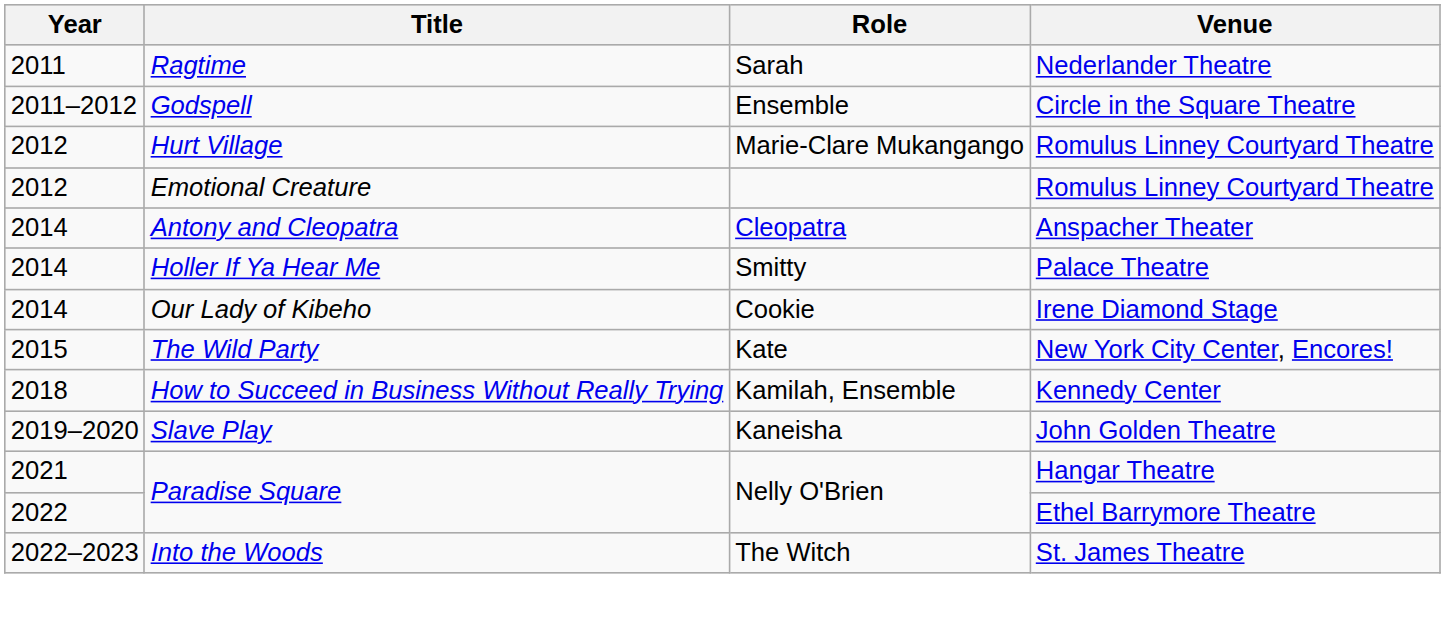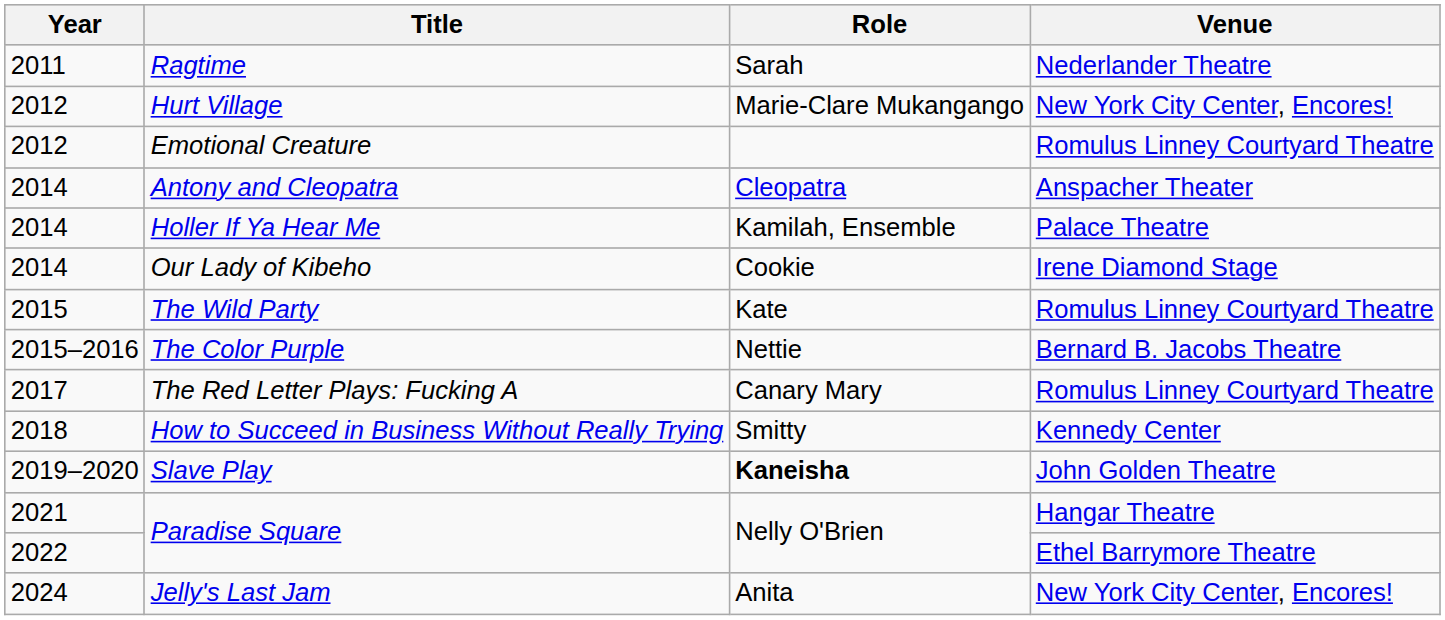 <table class="wikitable sortable">
 <tr>
 <th>Year</th>
 <th>Title</th>
 <th>Role</th>
 <th class="unsortable">Venue</th>
 </tr>
 <tr>
 <td>2011</td>
 <td><a href='#'><em>Ragtime</em></a></td>
 <td>Sarah</td>
 <td><a href='#'>Nederlander Theatre</a></td>
 </tr>
 <tr>
-<td>2011–2012</td>
-<td><em><a href='#'>Godspell</a></em></td>
-<td>Ensemble</td>
-<td><a href='#'>Circle in the Square Theatre</a></td>
-</tr>
-<tr>
 <td>2012</td>
 <td><em><a href='#'>Hurt Village</a></em></td>
 <td>Marie-Clare Mukangango</td>
-<td><a href='#'>Romulus Linney Courtyard Theatre</a></td>
+<td><a href='#'>New York City Center</a>, <a href='#'>Encores!</a></td>
 </tr>
 <tr>
 <td>2012</td>
 <td><em>Emotional Creature</em></td>
 <td></td>
 <td><a href='#'>Romulus Linney Courtyard Theatre</a></td>
 </tr>
 <tr>
 <td>2014</td>
 <td><em><a href='#'>Antony and Cleopatra</a></em></td>
 <td><a href='#'>Cleopatra</a></td>
 <td><a href='#'>Anspacher Theater</a></td>
 </tr>
 <tr>
 <td>2014</td>
 <td><em><a href='#'>Holler If Ya Hear Me</a></em></td>
-<td>Smitty</td>
+<td>Kamilah, Ensemble</td>
 <td><a href='#'>Palace Theatre</a></td>
 </tr>
 <tr>
 <td>2014</td>
 <td><em>Our Lady of Kibeho</em></td>
 <td>Cookie</td>
 <td><a href='#'>Irene Diamond Stage</a></td>
 </tr>
 <tr>
 <td>2015</td>
 <td><em><a href='#'>The Wild Party</a></em></td>
 <td>Kate</td>
-<td><a href='#'>New York City Center</a>, <a href='#'>Encores!</a></td>
+<td><a href='#'>Romulus Linney Courtyard Theatre</a></td>
+</tr>
+<tr>
+<td>2015–2016</td>
+<td><em><a href='#'>The Color Purple</a></em></td>
+<td>Nettie</td>
+<td><a href='#'>Bernard B. Jacobs Theatre</a></td>
+</tr>
+<tr>
+<td>2017</td>
+<td><em>The Red Letter Plays: Fucking A</em></td>
+<td>Canary Mary</td>
+<td><a href='#'>Romulus Linney Courtyard Theatre</a></td>
 </tr>
 <tr>
 <td>2018</td>
 <td><em><a href='#'>How to Succeed in Business Without Really Trying</a></em></td>
-<td>Kamilah, Ensemble</td>
+<td>Smitty</td>
 <td><a href='#'>Kennedy Center</a></td>
 </tr>
 <tr>
 <td>2019–2020</td>
 <td><em><a href='#'>Slave Play</a></em></td>
-<td>Kaneisha</td>
+<td><strong>Kaneisha</strong></td>
 <td><a href='#'>John Golden Theatre</a></td>
 </tr>
 <tr>
 <td>2021</td>
 <td rowspan="2"><em><a href='#'>Paradise Square</a></em></td>
 <td rowspan="2">Nelly O'Brien</td>
 <td><a href='#'>Hangar Theatre</a></td>
 </tr>
 <tr>
 <td>2022</td>
 <td><a href='#'>Ethel Barrymore Theatre</a></td>
 </tr>
 <tr>
-<td>2022–2023</td>
-<td><em><a href='#'>Into the Woods</a></em></td>
-<td>The Witch</td>
-<td><a href='#'>St. James Theatre</a></td>
+<td rowspan=1>2024</td>
+<td><em><a href='#'>Jelly's Last Jam</a></em></td>
+<td>Anita</td>
+<td rowspan=1><a href='#'>New York City Center</a>, <a href='#'>Encores!</a></td>
 </tr>
 </table>
